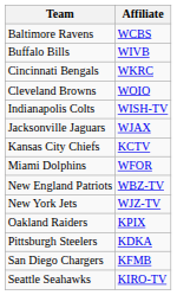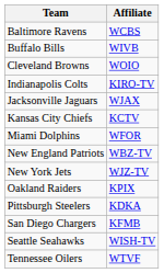 <table class="wikitable">
 <tr>
 <th>Team</th>
 <th>Affiliate</th>
 </tr>
 <tr>
 <td>Baltimore Ravens</td>
 <td><a href='#'>WCBS</a></td>
 </tr>
 <tr>
 <td>Buffalo Bills</td>
 <td><a href='#'>WIVB</a></td>
 </tr>
 <tr>
-<td>Cincinnati Bengals</td>
-<td><a href='#'>WKRC</a></td>
-</tr>
-<tr>
 <td>Cleveland Browns</td>
 <td><a href='#'>WOIO</a></td>
 </tr>
 <tr>
 <td>Indianapolis Colts</td>
-<td><a href='#'>WISH-TV</a></td>
+<td><a href='#'>KIRO-TV</a></td>
 </tr>
 <tr>
 <td>Jacksonville Jaguars</td>
 <td><a href='#'>WJAX</a></td>
 </tr>
 <tr>
 <td>Kansas City Chiefs</td>
 <td><a href='#'>KCTV</a></td>
 </tr>
 <tr>
 <td>Miami Dolphins</td>
 <td><a href='#'>WFOR</a></td>
 </tr>
 <tr>
 <td>New England Patriots</td>
 <td><a href='#'>WBZ-TV</a></td>
 </tr>
 <tr>
 <td>New York Jets</td>
 <td><a href='#'>WJZ-TV</a></td>
 </tr>
 <tr>
 <td>Oakland Raiders</td>
 <td><a href='#'>KPIX</a></td>
 </tr>
 <tr>
 <td>Pittsburgh Steelers</td>
 <td><a href='#'>KDKA</a></td>
 </tr>
 <tr>
 <td>San Diego Chargers</td>
 <td><a href='#'>KFMB</a></td>
 </tr>
 <tr>
 <td>Seattle Seahawks</td>
-<td><a href='#'>KIRO-TV</a></td>
+<td><a href='#'>WISH-TV</a></td>
+</tr>
+<tr>
+<td>Tennessee Oilers</td>
+<td><a href='#'>WTVF</a></td>
 </tr>
 </table>
